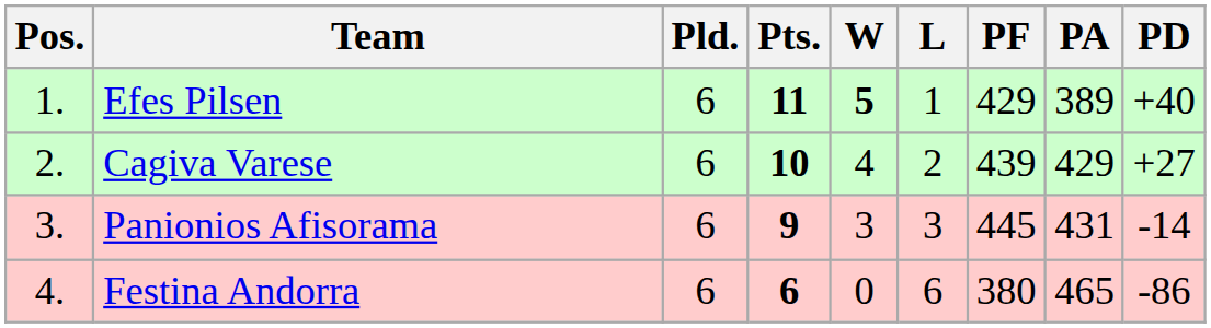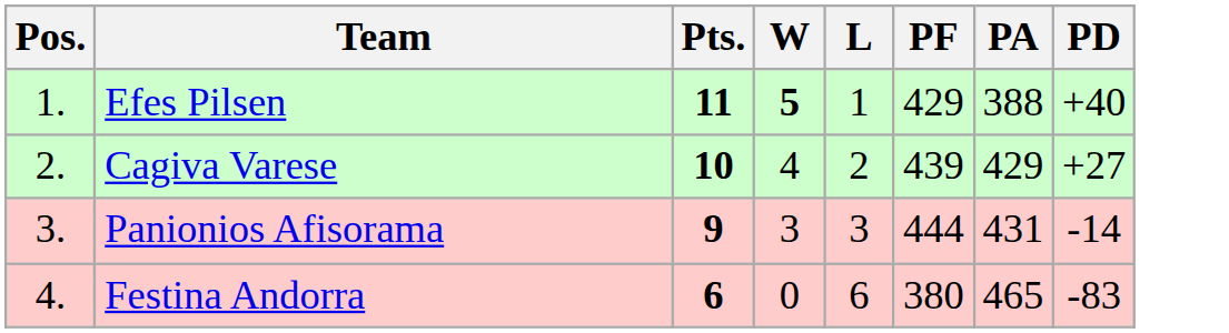 <table class="wikitable" style="text-align:center">
 <tr>
 <th width=15>Pos.</th>
 <th width=220>Team</th>
-<th width=20>Pld.</th>
 <th width=20>Pts.</th>
 <th width=20>W</th>
 <th width=20>L</th>
 <th width=20>PF</th>
 <th width=20>PA</th>
 <th width=20>PD</th>
 </tr>
 <tr style="background: #ccffcc;">
 <td>1.</td>
 <td align=left> <a href='#'>Efes Pilsen</a></td>
-<td>6</td>
 <td><strong>11</strong></td>
 <td><strong>5</strong></td>
 <td>1</td>
 <td>429</td>
-<td>389</td>
+<td>388</td>
 <td>+40</td>
 </tr>
 <tr style="background: #ccffcc;">
 <td>2.</td>
 <td align=left> <a href='#'>Cagiva Varese</a></td>
-<td>6</td>
 <td><strong>10</strong></td>
 <td>4</td>
 <td>2</td>
 <td>439</td>
 <td>429</td>
 <td>+27</td>
 </tr>
 <tr style="background: #ffcccc;">
 <td>3.</td>
 <td align=left> <a href='#'>Panionios Afisorama</a></td>
-<td>6</td>
 <td><strong>9</strong></td>
 <td>3</td>
 <td>3</td>
-<td>445</td>
+<td>444</td>
 <td>431</td>
 <td>-14</td>
 </tr>
 <tr style="background: #ffcccc;">
 <td>4.</td>
 <td align=left> <a href='#'>Festina Andorra</a></td>
-<td>6</td>
 <td><strong>6</strong></td>
 <td>0</td>
 <td>6</td>
 <td>380</td>
 <td>465</td>
-<td>-86</td>
+<td>-83</td>
 </tr>
 </table>
